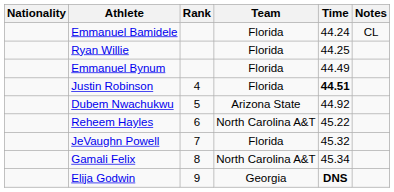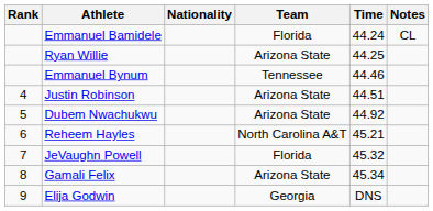 <table class="wikitable sortable" style="text-align:center">
 <tr>
+<th>Rank</th>
+<th>Athlete</th>
 <th>Nationality</th>
-<th>Athlete</th>
-<th>Rank</th>
 <th>Team</th>
 <th>Time</th>
 <th>Notes</th>
 </tr>
 <tr>
+<td></td>
+<td align=left><a href='#'>Emmanuel Bamidele</a></td>
 <td align=left></td>
-<td align=left><a href='#'>Emmanuel Bamidele</a></td>
-<td></td>
 <td>Florida</td>
 <td>44.24</td>
 <td>CL</td>
 </tr>
 <tr>
+<td></td>
+<td align=left><a href='#'>Ryan Willie</a></td>
 <td align=left></td>
-<td align=left><a href='#'>Ryan Willie</a></td>
-<td></td>
-<td>Florida</td>
+<td>Arizona State</td>
 <td>44.25</td>
 <td></td>
 </tr>
 <tr>
+<td></td>
+<td align=left><a href='#'>Emmanuel Bynum</a></td>
 <td align=left></td>
-<td align=left><a href='#'>Emmanuel Bynum</a></td>
-<td></td>
-<td>Florida</td>
-<td>44.49</td>
+<td>Tennessee</td>
+<td>44.46</td>
 <td></td>
 </tr>
 <tr>
+<td>4</td>
+<td align=left><a href='#'>Justin Robinson</a></td>
 <td align=left></td>
-<td align=left><a href='#'>Justin Robinson</a></td>
-<td>4</td>
-<td>Florida</td>
-<td><strong>44.51</strong></td>
+<td>Arizona State</td>
+<td>44.51</td>
 <td></td>
 </tr>
 <tr>
+<td>5</td>
+<td align=left><a href='#'>Dubem Nwachukwu</a></td>
 <td align=left></td>
-<td align=left><a href='#'>Dubem Nwachukwu</a></td>
-<td>5</td>
 <td>Arizona State</td>
 <td>44.92</td>
 <td></td>
 </tr>
 <tr>
+<td>6</td>
+<td align=left><a href='#'>Reheem Hayles</a></td>
 <td align=left></td>
-<td align=left><a href='#'>Reheem Hayles</a></td>
-<td>6</td>
 <td>North Carolina A&T</td>
-<td>45.22</td>
+<td>45.21</td>
 <td></td>
 </tr>
 <tr>
+<td>7</td>
+<td align=left><a href='#'>JeVaughn Powell</a></td>
 <td align=left></td>
-<td align=left><a href='#'>JeVaughn Powell</a></td>
-<td>7</td>
 <td>Florida</td>
 <td>45.32</td>
 <td></td>
 </tr>
 <tr>
+<td>8</td>
+<td align=left><a href='#'>Gamali Felix</a></td>
 <td align=left></td>
-<td align=left><a href='#'>Gamali Felix</a></td>
-<td>8</td>
-<td>North Carolina A&T</td>
+<td>Arizona State</td>
 <td>45.34</td>
 <td></td>
 </tr>
 <tr>
+<td>9</td>
+<td align=left><a href='#'>Elija Godwin</a></td>
 <td align=left></td>
-<td align=left><a href='#'>Elija Godwin</a></td>
-<td>9</td>
 <td>Georgia</td>
-<td><strong>DNS</strong></td>
+<td>DNS</td>
 <td></td>
 </tr>
 </table>
